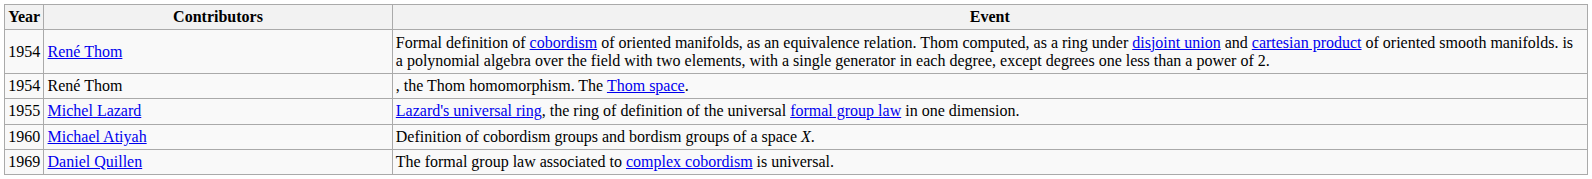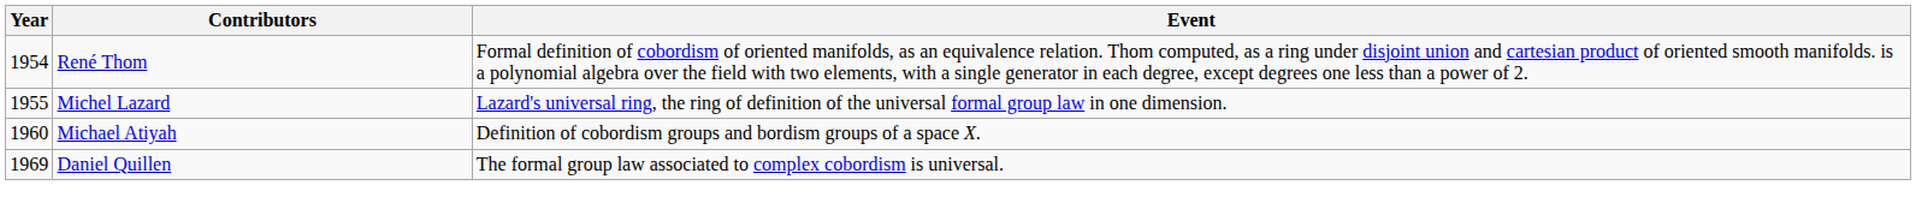 <table class="wikitable sortable" width="100%">
 <tr>
 <th>Year</th>
 <th style="width:22%">Contributors</th>
 <th>Event</th>
 </tr>
 <tr>
 <td>1954</td>
 <td><a href='#'>René Thom</a></td>
 <td>Formal definition of <a href='#'>cobordism</a> of oriented manifolds, as an equivalence relation. Thom computed, as a ring under <a href='#'>disjoint union</a> and <a href='#'>cartesian product</a> of oriented smooth manifolds. is a polynomial algebra over the field with two elements, with a single generator in each degree, except degrees one less than a power of 2.</td>
-</tr>
-<tr>
-<td>1954</td>
-<td>René Thom</td>
-<td>, the Thom homomorphism. The <a href='#'>Thom space</a>.</td>
 </tr>
 <tr>
 <td>1955</td>
 <td><a href='#'>Michel Lazard</a></td>
 <td><a href='#'>Lazard's universal ring</a>, the ring of definition of the universal <a href='#'>formal group law</a> in one dimension.</td>
 </tr>
 <tr>
 <td>1960</td>
 <td><a href='#'>Michael Atiyah</a></td>
 <td>Definition of cobordism groups and bordism groups of a space <em>X</em>.</td>
 </tr>
 <tr>
 <td>1969</td>
 <td><a href='#'>Daniel Quillen</a></td>
 <td>The formal group law associated to <a href='#'>complex cobordism</a> is universal.</td>
 </tr>
 <tr>
 </tr>
 </table>
